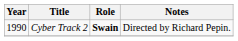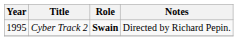 <table class="wikitable sortable">
 <tr>
 <th>Year</th>
 <th>Title</th>
 <th>Role</th>
 <th class="unsortable">Notes</th>
 </tr>
 <tr>
-<td>1990</td>
+<td>1995</td>
 <td><em>Cyber Track 2</em></td>
 <td><strong>Swain</strong></td>
 <td>Directed by Richard Pepin.</td>
 </tr>
 <tr>
 </tr>
 </table>
